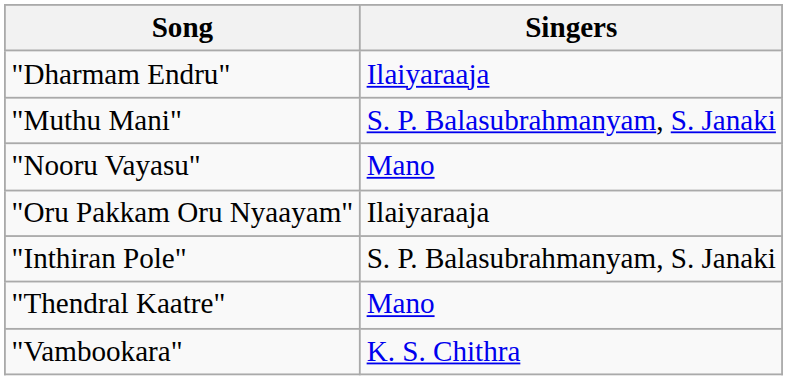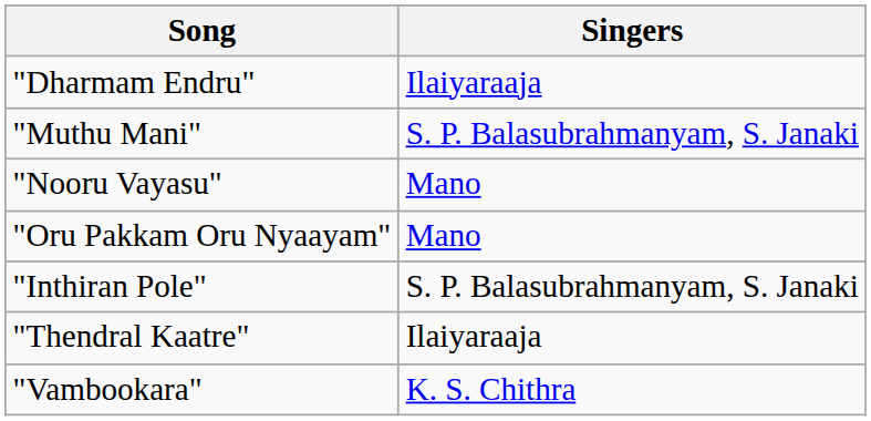 <table class="wikitable tracklist">
 <tr>
 <th>Song</th>
 <th>Singers</th>
 </tr>
 <tr>
 <td>"Dharmam Endru"</td>
 <td><a href='#'>Ilaiyaraaja</a></td>
 </tr>
 <tr>
 <td>"Muthu Mani"</td>
 <td><a href='#'>S. P. Balasubrahmanyam</a>, <a href='#'>S. Janaki</a></td>
 </tr>
 <tr>
 <td>"Nooru Vayasu"</td>
 <td><a href='#'>Mano</a></td>
 </tr>
 <tr>
 <td>"Oru Pakkam Oru Nyaayam"</td>
-<td>Ilaiyaraaja</td>
+<td><a href='#'>Mano</a></td>
 </tr>
 <tr>
 <td>"Inthiran Pole"</td>
 <td>S. P. Balasubrahmanyam, S. Janaki</td>
 </tr>
 <tr>
 <td>"Thendral Kaatre"</td>
-<td><a href='#'>Mano</a></td>
+<td>Ilaiyaraaja</td>
 </tr>
 <tr>
 <td>"Vambookara"</td>
 <td><a href='#'>K. S. Chithra</a></td>
 </tr>
 </table>
